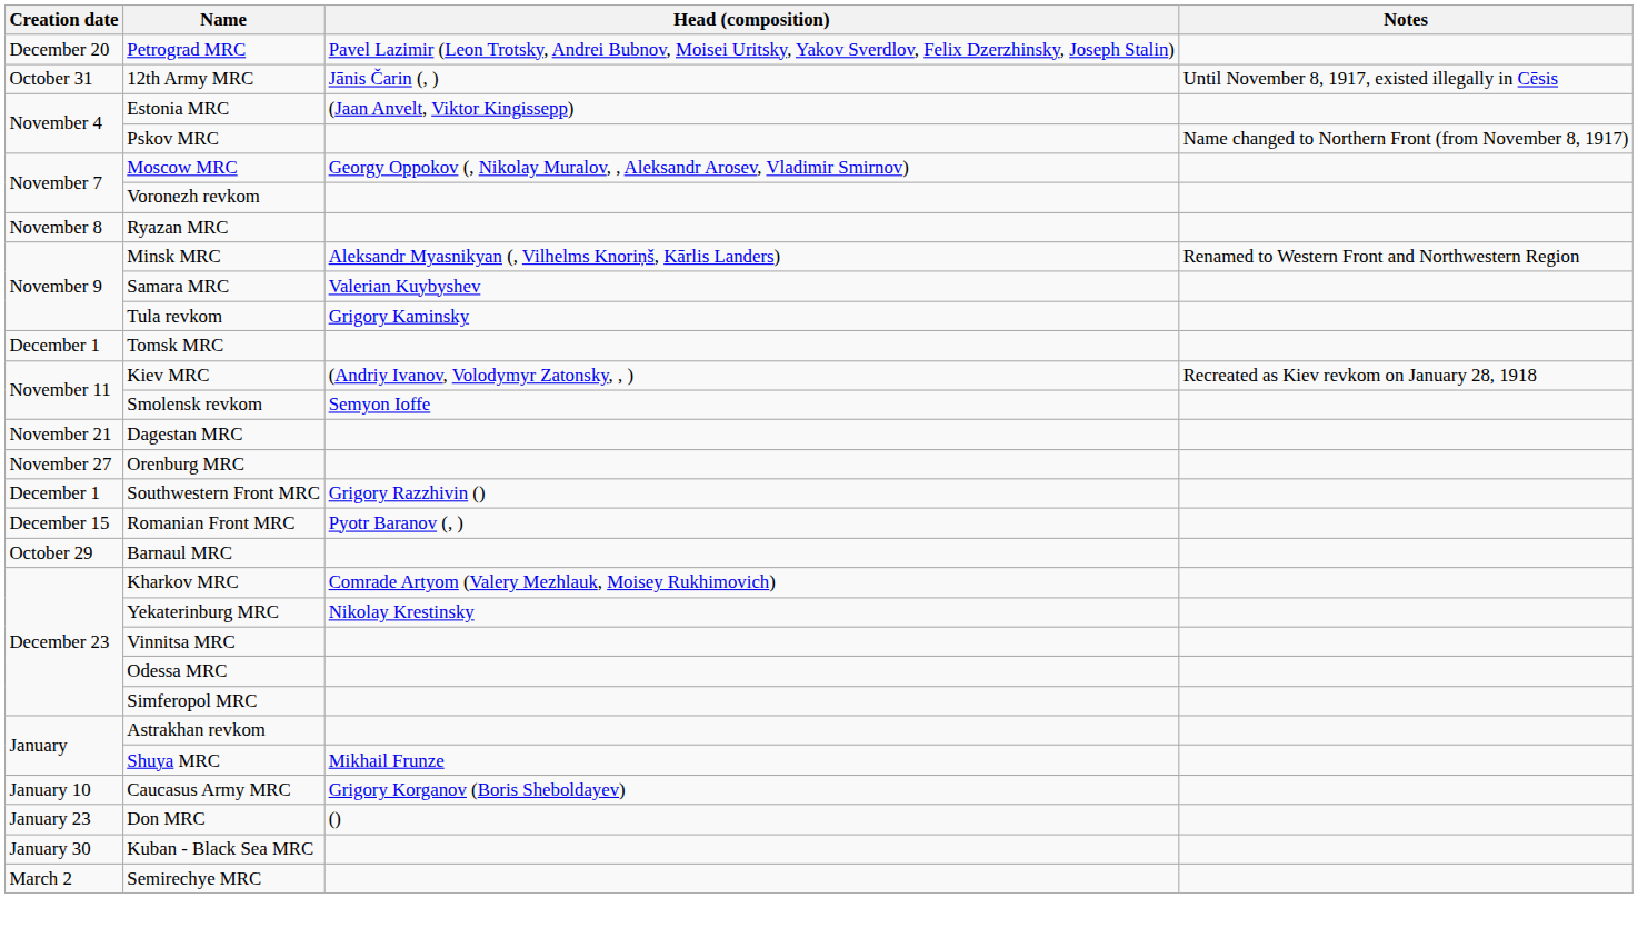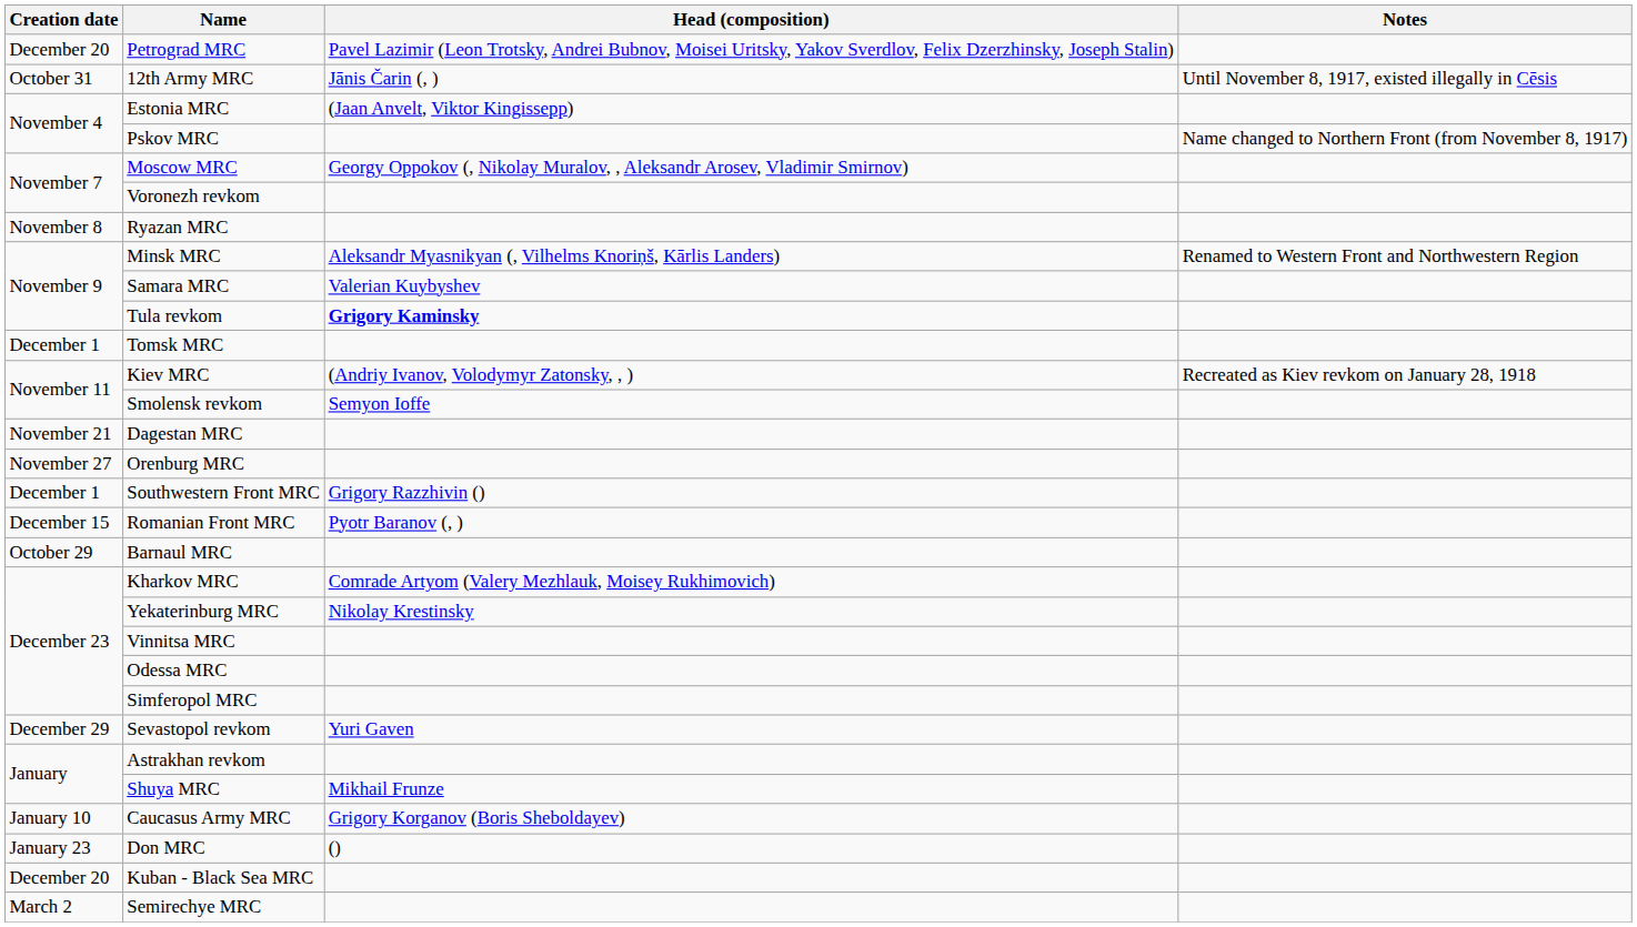 <table class="wikitable">
 <tr>
 <th>Creation date</th>
 <th>Name</th>
 <th>Head (composition)</th>
 <th>Notes</th>
 </tr>
 <tr>
 <td>December 20</td>
 <td><a href='#'>Petrograd MRC</a></td>
 <td><a href='#'>Pavel Lazimir</a> (<a href='#'>Leon Trotsky</a>, <a href='#'>Andrei Bubnov</a>, <a href='#'>Moisei Uritsky</a>, <a href='#'>Yakov Sverdlov</a>, <a href='#'>Felix Dzerzhinsky</a>, <a href='#'>Joseph Stalin</a>)</td>
 <td></td>
 </tr>
 <tr>
 <td>October 31</td>
 <td>12th Army MRC</td>
 <td><a href='#'>Jānis Čarin</a> (, )</td>
 <td>Until November 8, 1917, existed illegally in <a href='#'>Cēsis</a></td>
 </tr>
 <tr>
 <td rowspan=2>November 4</td>
 <td>Estonia MRC</td>
 <td> (<a href='#'>Jaan Anvelt</a>, <a href='#'>Viktor Kingissepp</a>)</td>
 <td></td>
 </tr>
 <tr>
 <td>Pskov MRC</td>
 <td></td>
 <td>Name changed to Northern Front (from November 8, 1917)</td>
 </tr>
 <tr>
 <td rowspan=2>November 7</td>
 <td><a href='#'>Moscow MRC</a></td>
 <td><a href='#'>Georgy Oppokov</a> (, <a href='#'>Nikolay Muralov</a>, , <a href='#'>Aleksandr Arosev</a>, <a href='#'>Vladimir Smirnov</a>)</td>
 <td></td>
 </tr>
 <tr>
 <td>Voronezh revkom</td>
 <td></td>
 <td></td>
 </tr>
 <tr>
 <td>November 8</td>
 <td>Ryazan MRC</td>
 <td></td>
 <td></td>
 </tr>
 <tr>
 <td rowspan=3>November 9</td>
 <td>Minsk MRC</td>
 <td><a href='#'>Aleksandr Myasnikyan</a> (, <a href='#'>Vilhelms Knoriņš</a>, <a href='#'>Kārlis Landers</a>)</td>
 <td>Renamed to Western Front and Northwestern Region</td>
 </tr>
 <tr>
 <td>Samara MRC</td>
 <td><a href='#'>Valerian Kuybyshev</a></td>
 <td></td>
 </tr>
 <tr>
 <td>Tula revkom</td>
-<td><a href='#'>Grigory Kaminsky</a></td>
+<td><strong><a href='#'>Grigory Kaminsky</a></strong></td>
 <td></td>
 </tr>
 <tr>
 <td>December 1</td>
 <td>Tomsk MRC</td>
 <td></td>
 <td></td>
 </tr>
 <tr>
 <td rowspan=2>November 11</td>
 <td>Kiev MRC</td>
 <td> (<a href='#'>Andriy Ivanov</a>, <a href='#'>Volodymyr Zatonsky</a>, , )</td>
 <td>Recreated as Kiev revkom on January 28, 1918</td>
 </tr>
 <tr>
 <td>Smolensk revkom</td>
 <td><a href='#'>Semyon Ioffe</a></td>
 <td></td>
 </tr>
 <tr>
 <td>November 21</td>
 <td>Dagestan MRC</td>
 <td></td>
 <td></td>
 </tr>
 <tr>
 <td>November 27</td>
 <td>Orenburg MRC</td>
 <td></td>
 <td></td>
 </tr>
 <tr>
 <td>December 1</td>
 <td>Southwestern Front MRC</td>
 <td><a href='#'>Grigory Razzhivin</a> ()</td>
 <td></td>
 </tr>
 <tr>
 <td>December 15</td>
 <td>Romanian Front MRC</td>
 <td><a href='#'>Pyotr Baranov</a> (, )</td>
 <td></td>
 </tr>
 <tr>
 <td>October 29</td>
 <td>Barnaul MRC</td>
 <td></td>
 <td></td>
 </tr>
 <tr>
 <td rowspan=5>December 23</td>
 <td>Kharkov MRC</td>
 <td><a href='#'>Comrade Artyom</a> (<a href='#'>Valery Mezhlauk</a>, <a href='#'>Moisey Rukhimovich</a>)</td>
 <td></td>
 </tr>
 <tr>
 <td>Yekaterinburg MRC</td>
 <td><a href='#'>Nikolay Krestinsky</a></td>
 <td></td>
 </tr>
 <tr>
 <td>Vinnitsa MRC</td>
 <td></td>
 <td></td>
 </tr>
 <tr>
 <td>Odessa MRC</td>
 <td></td>
 <td></td>
 </tr>
 <tr>
 <td>Simferopol MRC</td>
 <td></td>
 <td></td>
 </tr>
 <tr>
+<td>December 29</td>
+<td>Sevastopol revkom</td>
+<td><a href='#'>Yuri Gaven</a></td>
+<td></td>
+</tr>
+<tr>
 <td rowspan=2>January</td>
 <td>Astrakhan revkom</td>
 <td></td>
 <td></td>
 </tr>
 <tr>
 <td><a href='#'>Shuya</a> MRC</td>
 <td><a href='#'>Mikhail Frunze</a></td>
 <td></td>
 </tr>
 <tr>
 <td>January 10</td>
 <td>Caucasus Army MRC</td>
 <td><a href='#'>Grigory Korganov</a> (<a href='#'>Boris Sheboldayev</a>)</td>
 <td></td>
 </tr>
 <tr>
 <td>January 23</td>
 <td>Don MRC</td>
 <td> ()</td>
 <td></td>
 </tr>
 <tr>
-<td>January 30</td>
+<td>December 20</td>
 <td>Kuban - Black Sea MRC</td>
 <td></td>
 <td></td>
 </tr>
 <tr>
 <td>March 2</td>
 <td>Semirechye MRC</td>
 <td></td>
 <td></td>
 </tr>
 </table>
